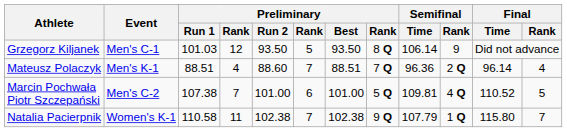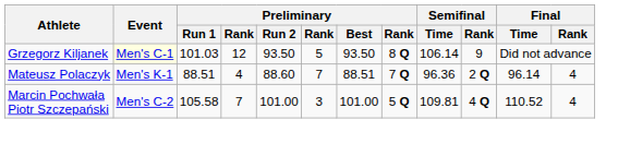 <table class=wikitable style="font-size:90%">
 <tr>
 <th rowspan="2">Athlete</th>
 <th rowspan="2">Event</th>
 <th colspan="6">Preliminary</th>
 <th colspan="2">Semifinal</th>
 <th colspan="2">Final</th>
 </tr>
 <tr style="font-size:95%">
 <th>Run 1</th>
 <th>Rank</th>
 <th>Run 2</th>
 <th>Rank</th>
 <th>Best</th>
 <th>Rank</th>
 <th>Time</th>
 <th>Rank</th>
 <th>Time</th>
 <th>Rank</th>
 </tr>
 <tr align=center>
 <td align=left><a href='#'>Grzegorz Kiljanek</a></td>
-<td align=left><a href='#'>Men's C-1</a></td>
+<td align=left style="background: lightyellow;"><a href='#'>Men's C-1</a></td>
 <td>101.03</td>
 <td>12</td>
 <td>93.50</td>
 <td>5</td>
 <td>93.50</td>
 <td>8 <strong>Q</strong></td>
 <td>106.14</td>
 <td>9</td>
 <td colspan=2>Did not advance</td>
 </tr>
 <tr align=center>
 <td align=left><a href='#'>Mateusz Polaczyk</a></td>
 <td align=left><a href='#'>Men's K-1</a></td>
 <td>88.51</td>
 <td>4</td>
 <td>88.60</td>
 <td>7</td>
 <td>88.51</td>
 <td>7 <strong>Q</strong></td>
 <td>96.36</td>
 <td>2 <strong>Q</strong></td>
 <td>96.14</td>
 <td>4</td>
 </tr>
 <tr align=center>
 <td align=left><a href='#'>Marcin Pochwała</a><br><a href='#'>Piotr Szczepański</a></td>
 <td align=left><a href='#'>Men's C-2</a></td>
-<td>107.38</td>
+<td>105.58</td>
 <td>7</td>
 <td>101.00</td>
-<td>6</td>
+<td>3</td>
 <td>101.00</td>
 <td>5 <strong>Q</strong></td>
 <td>109.81</td>
 <td>4 <strong>Q</strong></td>
 <td>110.52</td>
-<td>5</td>
-</tr>
-<tr align=center>
-<td align=left><a href='#'>Natalia Pacierpnik</a></td>
-<td align=left><a href='#'>Women's K-1</a></td>
-<td>110.58</td>
-<td>11</td>
-<td>102.38</td>
-<td>7</td>
-<td>102.38</td>
-<td>9 <strong>Q</strong></td>
-<td>107.79</td>
-<td>1 <strong>Q</strong></td>
-<td>115.80</td>
-<td>7</td>
+<td>4</td>
 </tr>
 </table>
